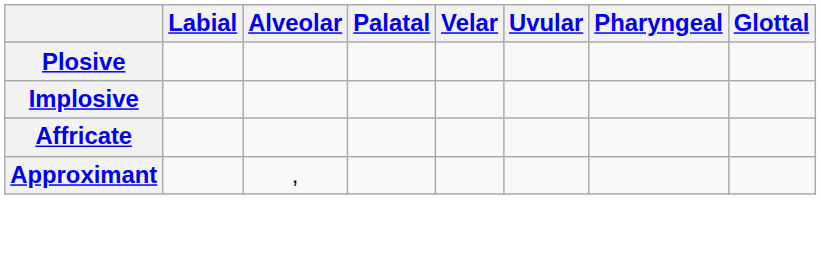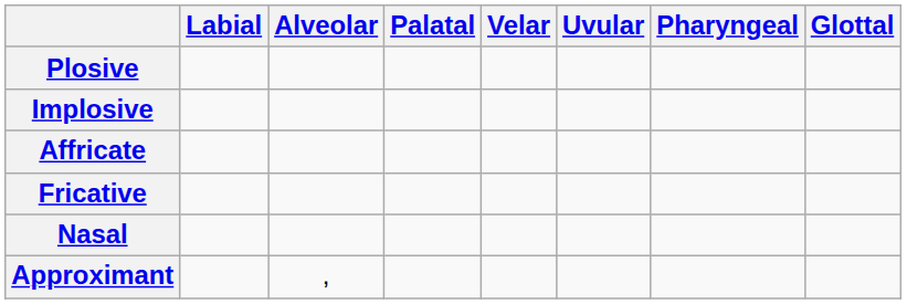 <table class="wikitable" style="text-align: center;">
 <tr>
 <th></th>
 <th><a href='#'>Labial</a></th>
 <th><a href='#'>Alveolar</a></th>
 <th><a href='#'>Palatal</a></th>
 <th><a href='#'>Velar</a></th>
 <th><a href='#'>Uvular</a></th>
 <th><a href='#'>Pharyngeal</a></th>
 <th><a href='#'>Glottal</a></th>
 </tr>
 <tr>
 <th><a href='#'>Plosive</a></th>
 <td></td>
 <td> </td>
 <td></td>
 <td> </td>
 <td></td>
 <td></td>
 <td></td>
 </tr>
 <tr>
 <th><a href='#'>Implosive</a></th>
 <td></td>
 <td></td>
 <td></td>
 <td></td>
 <td></td>
 <td></td>
 <td></td>
 </tr>
 <tr>
 <th><a href='#'>Affricate</a></th>
 <td></td>
 <td></td>
 <td> </td>
 <td></td>
 <td></td>
 <td></td>
 <td></td>
 </tr>
 <tr>
+<th><a href='#'>Fricative</a></th>
+<td></td>
+<td> </td>
+<td></td>
+<td></td>
+<td></td>
+<td> </td>
+<td></td>
+</tr>
+<tr>
+<th><a href='#'>Nasal</a></th>
+<td></td>
+<td></td>
+<td></td>
+<td></td>
+<td></td>
+<td></td>
+<td></td>
+</tr>
+<tr>
 <th><a href='#'>Approximant</a></th>
 <td></td>
 <td>, </td>
 <td></td>
 <td></td>
 <td></td>
 <td></td>
 <td></td>
 </tr>
 </table>
